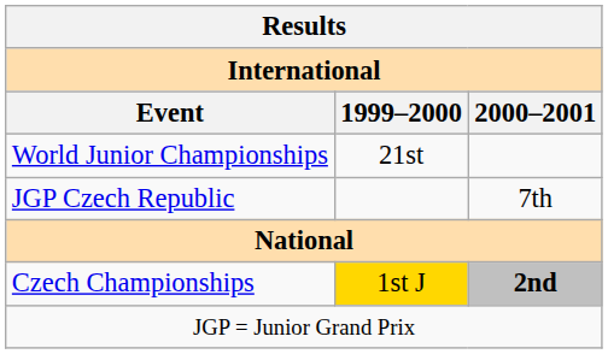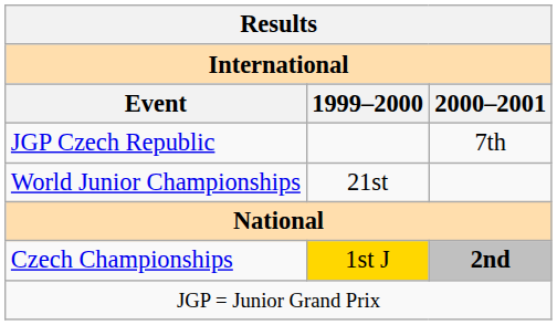 <table class="wikitable" style="text-align:center">
 <tr>
 <th colspan=3 align=center><strong>Results</strong></th>
 </tr>
 <tr>
 <th style="background-color: #ffdead; " colspan=3 align=center><strong>International</strong></th>
 </tr>
 <tr>
 <th>Event</th>
 <th>1999–2000</th>
 <th>2000–2001</th>
 </tr>
 <tr>
+<td align=left><a href='#'>JGP Czech Republic</a></td>
+<td></td>
+<td>7th</td>
+</tr>
+<tr>
 <td align=left><a href='#'>World Junior Championships</a></td>
 <td>21st</td>
 <td></td>
-</tr>
-<tr>
-<td align=left><a href='#'>JGP Czech Republic</a></td>
-<td></td>
-<td>7th</td>
 </tr>
 <tr>
 <th style="background-color: #ffdead; " colspan=3 align=center><strong>National</strong></th>
 </tr>
 <tr>
 <td align=left><a href='#'>Czech Championships</a></td>
 <td bgcolor=gold>1st J</td>
 <td bgcolor="silver"><strong>2nd</strong></td>
 </tr>
 <tr>
 <td colspan=3 align=center><small> JGP = Junior Grand Prix </small></td>
 </tr>
 </table>
